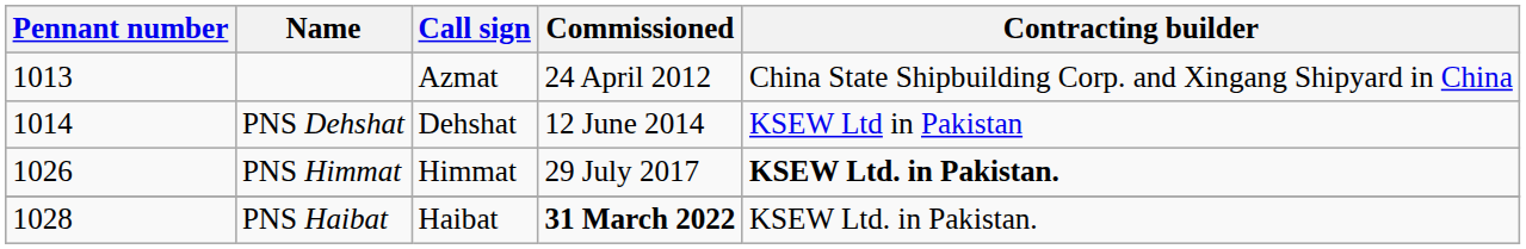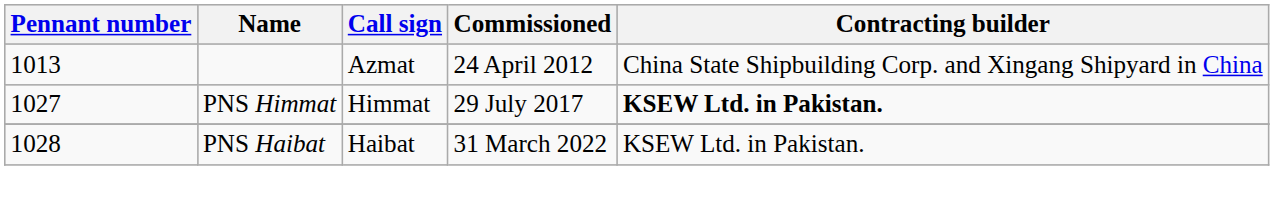 <table class="wikitable">
 <tr>
 <th><a href='#'>Pennant number</a></th>
 <th>Name</th>
 <th><a href='#'>Call sign</a></th>
 <th>Commissioned</th>
 <th>Contracting builder</th>
 </tr>
 <tr>
 <td>1013</td>
 <td></td>
 <td>Azmat</td>
 <td>24 April 2012</td>
 <td>China State Shipbuilding Corp. and Xingang Shipyard in <a href='#'>China</a></td>
 </tr>
 <tr>
-<td>1014</td>
-<td>PNS <em>Dehshat</em></td>
-<td>Dehshat</td>
-<td>12 June 2014</td>
-<td><a href='#'>KSEW Ltd</a> in <a href='#'>Pakistan</a></td>
-</tr>
-<tr>
-<td>1026</td>
+<td>1027</td>
 <td>PNS <em>Himmat</em></td>
 <td>Himmat</td>
 <td>29 July 2017</td>
 <td><strong>KSEW Ltd. in Pakistan.</strong></td>
 </tr>
 <tr>
 </tr>
 <tr>
 <td>1028</td>
 <td>PNS <em>Haibat</em></td>
 <td>Haibat</td>
-<td><strong>31 March 2022<br></strong></td>
+<td>31 March 2022<br></td>
 <td>KSEW Ltd. in Pakistan.</td>
 </tr>
 </table>
